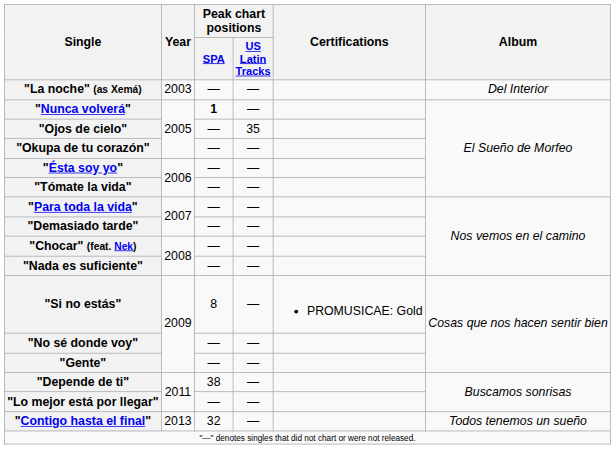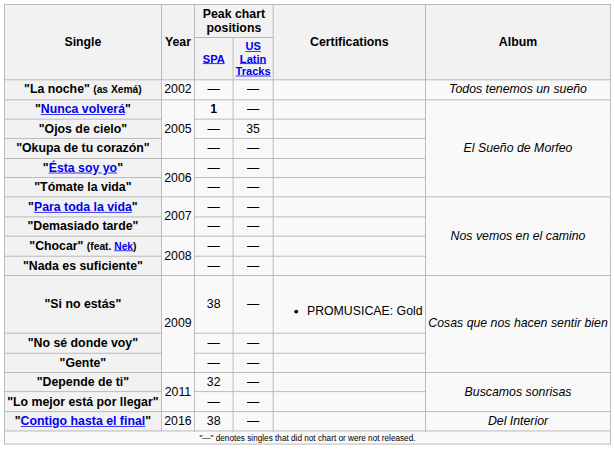 <table class="wikitable plainrowheaders" style="text-align:center;" border="1">
 <tr>
 <th scope="col" rowspan="2">Single</th>
 <th scope="col" rowspan="2">Year</th>
 <th scope="col" colspan="2">Peak chart positions</th>
 <th scope="col" rowspan="2">Certifications</th>
 <th scope="col" rowspan="2">Album</th>
 </tr>
 <tr>
 <th scope="col" style="width:3em;font-size:90%;"><a href='#'>SPA</a><br></th>
 <th scope="col" style="width:3em;font-size:90%;"><a href='#'>US Latin Tracks</a><br></th>
 </tr>
 <tr>
 <th scope="row">"La noche" <small>(as Xemá)</small></th>
-<td>2003</td>
+<td>2002</td>
 <td>—</td>
 <td>—</td>
 <td></td>
-<td><em>Del Interior</em></td>
+<td><em>Todos tenemos un sueño</em></td>
 </tr>
 <tr>
 <th scope="row">"<a href='#'>Nunca volverá</a>"</th>
 <td rowspan="3">2005</td>
 <td><strong>1</strong></td>
 <td>—</td>
 <td></td>
 <td rowspan="5"><em>El Sueño de Morfeo</em></td>
 </tr>
 <tr>
 <th scope="row">"Ojos de cielo"</th>
 <td>—</td>
 <td>35</td>
 <td></td>
 </tr>
 <tr>
 <th scope="row">"Okupa de tu corazón"</th>
 <td>—</td>
 <td>—</td>
 <td></td>
 </tr>
 <tr>
 <th scope="row">"<a href='#'>Ésta soy yo</a>"</th>
 <td rowspan="2">2006</td>
 <td>—</td>
 <td>—</td>
 <td></td>
 </tr>
 <tr>
 <th scope="row">"Tómate la vida"</th>
 <td>—</td>
 <td>—</td>
 <td></td>
 </tr>
 <tr>
 <th scope="row">"<a href='#'>Para toda la vida</a>"</th>
 <td rowspan="2">2007</td>
 <td>—</td>
 <td>—</td>
 <td></td>
 <td rowspan="4"><em>Nos vemos en el camino</em></td>
 </tr>
 <tr>
 <th scope="row">"Demasiado tarde"</th>
 <td>—</td>
 <td>—</td>
 <td></td>
 </tr>
 <tr>
 <th scope="row">"Chocar" <small>(feat. <a href='#'>Nek</a>)</small></th>
 <td rowspan="2">2008</td>
 <td>—</td>
 <td>—</td>
 <td></td>
 </tr>
 <tr>
 <th scope="row">"Nada es suficiente"</th>
 <td>—</td>
 <td>—</td>
 <td></td>
 </tr>
 <tr>
 <th scope="row">"Si no estás"</th>
 <td rowspan="3">2009</td>
-<td>8</td>
+<td>38</td>
 <td>—</td>
 <td><br><ul><li>PROMUSICAE: Gold</li></ul></td>
 <td rowspan="3"><em>Cosas que nos hacen sentir bien</em></td>
 </tr>
 <tr>
 <th scope="row">"No sé donde voy"</th>
 <td>—</td>
 <td>—</td>
 <td></td>
 </tr>
 <tr>
 <th scope="row">"Gente"</th>
 <td>—</td>
 <td>—</td>
 <td></td>
 </tr>
 <tr>
 <th scope="row">"Depende de ti"</th>
 <td rowspan="2">2011</td>
-<td>38</td>
+<td>32</td>
 <td>—</td>
 <td></td>
 <td rowspan="2"><em>Buscamos sonrisas</em></td>
 </tr>
 <tr>
 <th scope="row">"Lo mejor está por llegar"</th>
 <td>—</td>
 <td>—</td>
 <td></td>
 </tr>
 <tr>
 <th scope="row">"<a href='#'>Contigo hasta el final</a>"</th>
-<td>2013</td>
-<td>32</td>
+<td>2016</td>
+<td>38</td>
 <td>—</td>
 <td></td>
-<td><em>Todos tenemos un sueño</em></td>
+<td><em>Del Interior</em></td>
 </tr>
 <tr>
 <td align="center" colspan="30" style="font-size:8pt">"—" denotes singles that did not chart or were not released.</td>
 </tr>
 </table>
